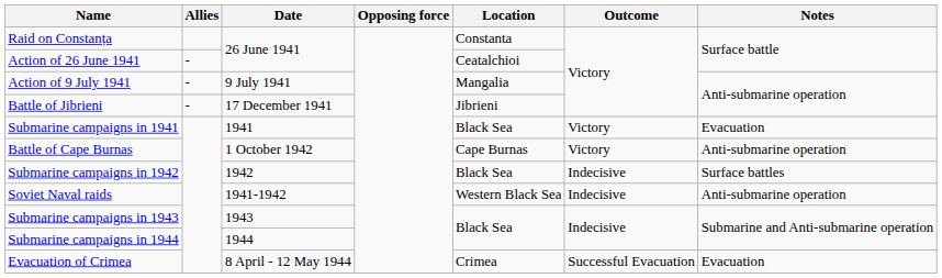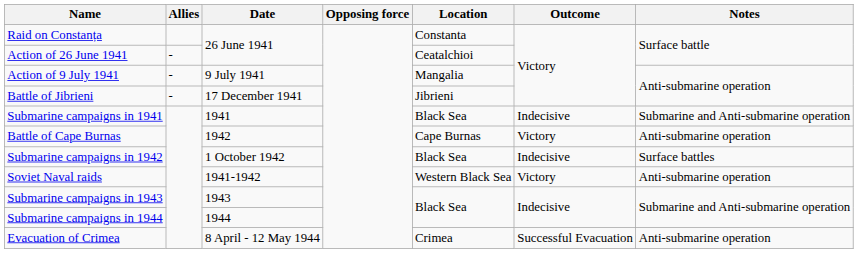 <table class="wikitable sortable">
 <tr>
 <th>Name</th>
 <th>Allies</th>
 <th>Date</th>
 <th>Opposing force</th>
 <th>Location</th>
 <th>Outcome</th>
 <th>Notes</th>
 </tr>
 <tr>
 <td><a href='#'>Raid on Constanța</a></td>
 <td></td>
 <td rowspan="2">26 June 1941</td>
 <td rowspan="11"></td>
 <td>Constanta</td>
 <td rowspan="4">Victory</td>
 <td rowspan="2">Surface battle</td>
 </tr>
 <tr>
 <td><a href='#'>Action of 26 June 1941</a></td>
 <td>-</td>
 <td>Ceatalchioi</td>
 </tr>
 <tr>
 <td><a href='#'>Action of 9 July 1941</a></td>
 <td>-</td>
 <td>9 July 1941</td>
 <td>Mangalia</td>
 <td rowspan="2">Anti-submarine operation</td>
 </tr>
 <tr>
 <td><a href='#'>Battle of Jibrieni</a></td>
 <td>-</td>
 <td>17 December 1941</td>
 <td>Jibrieni</td>
 </tr>
 <tr>
 <td><a href='#'>Submarine campaigns in 1941</a></td>
 <td rowspan="7"></td>
 <td>1941</td>
 <td>Black Sea</td>
-<td>Victory</td>
-<td>Evacuation</td>
+<td>Indecisive</td>
+<td>Submarine and Anti-submarine operation</td>
 </tr>
 <tr>
 <td><a href='#'>Battle of Cape Burnas</a></td>
-<td>1 October 1942</td>
+<td>1942</td>
 <td>Cape Burnas</td>
 <td>Victory</td>
 <td>Anti-submarine operation</td>
 </tr>
 <tr>
 <td><a href='#'>Submarine campaigns in 1942</a></td>
-<td>1942</td>
+<td>1 October 1942</td>
 <td>Black Sea</td>
 <td>Indecisive</td>
 <td>Surface battles</td>
 </tr>
 <tr>
 <td><a href='#'>Soviet Naval raids</a></td>
 <td>1941-1942</td>
 <td>Western Black Sea</td>
-<td>Indecisive</td>
+<td>Victory</td>
 <td>Anti-submarine operation</td>
 </tr>
 <tr>
 <td><a href='#'>Submarine campaigns in 1943</a></td>
 <td>1943</td>
 <td rowspan="2">Black Sea</td>
 <td rowspan="2">Indecisive</td>
 <td rowspan="2">Submarine and Anti-submarine operation</td>
 </tr>
 <tr>
 <td><a href='#'>Submarine campaigns in 1944</a></td>
 <td>1944</td>
 </tr>
 <tr>
 <td><a href='#'>Evacuation of Crimea</a></td>
 <td>8 April - 12 May 1944</td>
 <td>Crimea</td>
 <td>Successful Evacuation</td>
-<td>Evacuation</td>
+<td>Anti-submarine operation</td>
 </tr>
 </table>
